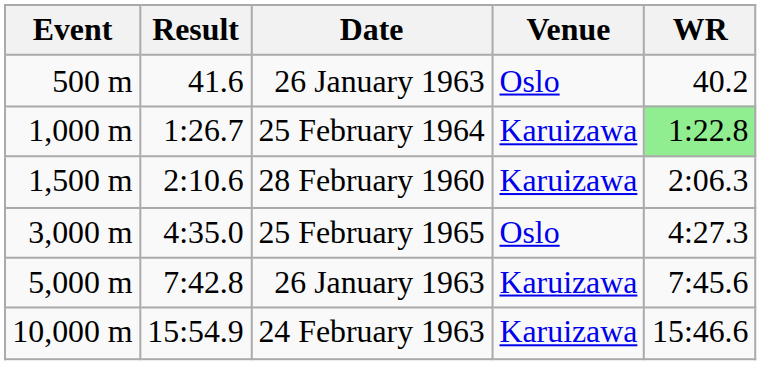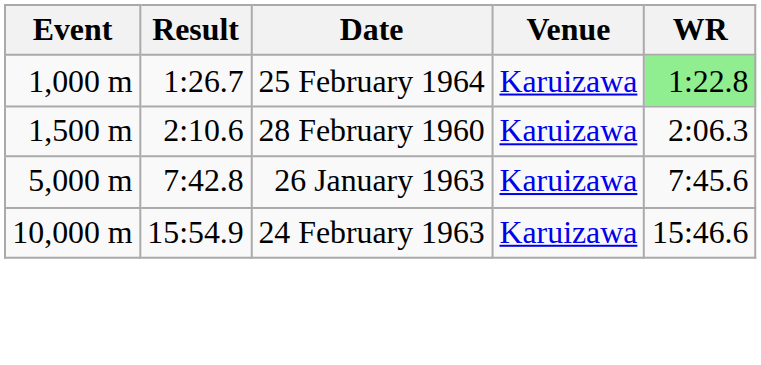 <table class="wikitable">
 <tr>
 <th>Event</th>
 <th>Result</th>
 <th>Date</th>
 <th>Venue</th>
 <th>WR</th>
-</tr>
-<tr align="right">
-<td>500 m</td>
-<td>41.6</td>
-<td>26 January 1963</td>
-<td align="left"><a href='#'>Oslo</a></td>
-<td>40.2</td>
 </tr>
 <tr align="right">
 <td>1,000 m</td>
 <td>1:26.7</td>
 <td>25 February 1964</td>
 <td align="left"><a href='#'>Karuizawa</a></td>
 <td style="background: lightgreen;">1:22.8</td>
 </tr>
 <tr align="right">
 <td>1,500 m</td>
 <td>2:10.6</td>
 <td>28 February 1960</td>
 <td align="left"><a href='#'>Karuizawa</a></td>
 <td>2:06.3</td>
 </tr>
 <tr align="right">
-<td>3,000 m</td>
-<td>4:35.0</td>
-<td>25 February 1965</td>
-<td align="left"><a href='#'>Oslo</a></td>
-<td>4:27.3</td>
-</tr>
-<tr align="right">
 <td>5,000 m</td>
 <td>7:42.8</td>
 <td>26 January 1963</td>
 <td align="left"><a href='#'>Karuizawa</a></td>
 <td>7:45.6</td>
 </tr>
 <tr align="right">
 <td>10,000 m</td>
 <td>15:54.9</td>
 <td>24 February 1963</td>
 <td align="left"><a href='#'>Karuizawa</a></td>
 <td>15:46.6</td>
 </tr>
 </table>
